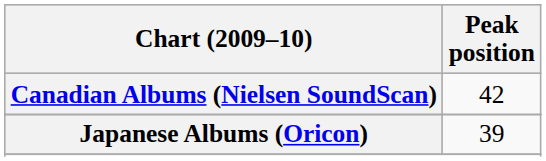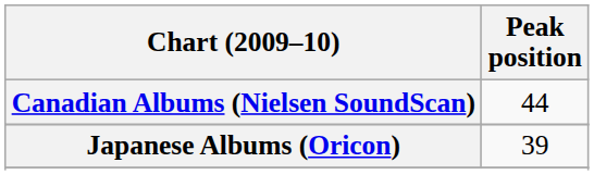 <table class="wikitable sortable plainrowheaders" style="text-align:center;">
 <tr>
 <th scope="col">Chart (2009–10)</th>
 <th scope="col">Peak<br>position</th>
 </tr>
 <tr>
 <th scope="row"><a href='#'>Canadian Albums</a> (<a href='#'>Nielsen SoundScan</a>)</th>
-<td>42</td>
+<td>44</td>
 </tr>
 <tr>
 </tr>
 <tr>
 </tr>
 <tr>
 </tr>
 <tr>
 <th scope="row">Japanese Albums (<a href='#'>Oricon</a>)</th>
 <td align="center">39</td>
 </tr>
 <tr>
 </tr>
 <tr>
 </tr>
 <tr>
 </tr>
 <tr>
 </tr>
 <tr>
 </tr>
 <tr>
 </tr>
 </table>
